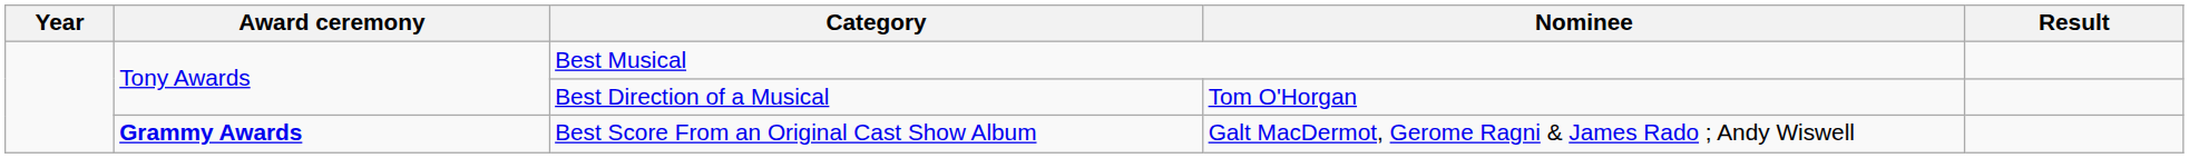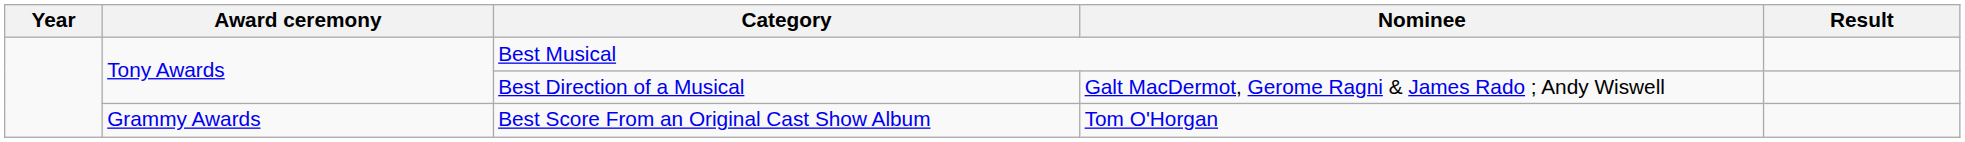 <table class="wikitable" width="95%">
 <tr>
 <th width="5%">Year</th>
 <th width="20%">Award ceremony</th>
 <th width="30%">Category</th>
 <th width="35%">Nominee</th>
 <th width="10%">Result</th>
 </tr>
 <tr>
 <td rowspan="3"></td>
 <td rowspan="2"><a href='#'>Tony Awards</a></td>
 <td colspan="2"><a href='#'>Best Musical</a></td>
 <td></td>
 </tr>
 <tr>
 <td><a href='#'>Best Direction of a Musical</a></td>
+<td><a href='#'>Galt MacDermot</a>, <a href='#'>Gerome Ragni</a> & <a href='#'>James Rado</a> ; Andy Wiswell </td>
+<td></td>
+</tr>
+<tr>
+<td><a href='#'>Grammy Awards</a></td>
+<td><a href='#'>Best Score From an Original Cast Show Album</a></td>
 <td><a href='#'>Tom O'Horgan</a></td>
 <td></td>
 </tr>
-<tr>
-<td><strong><a href='#'>Grammy Awards</a></strong></td>
-<td><a href='#'>Best Score From an Original Cast Show Album</a></td>
-<td><a href='#'>Galt MacDermot</a>, <a href='#'>Gerome Ragni</a> & <a href='#'>James Rado</a> ; Andy Wiswell </td>
-<td></td>
-</tr>
 </table>
